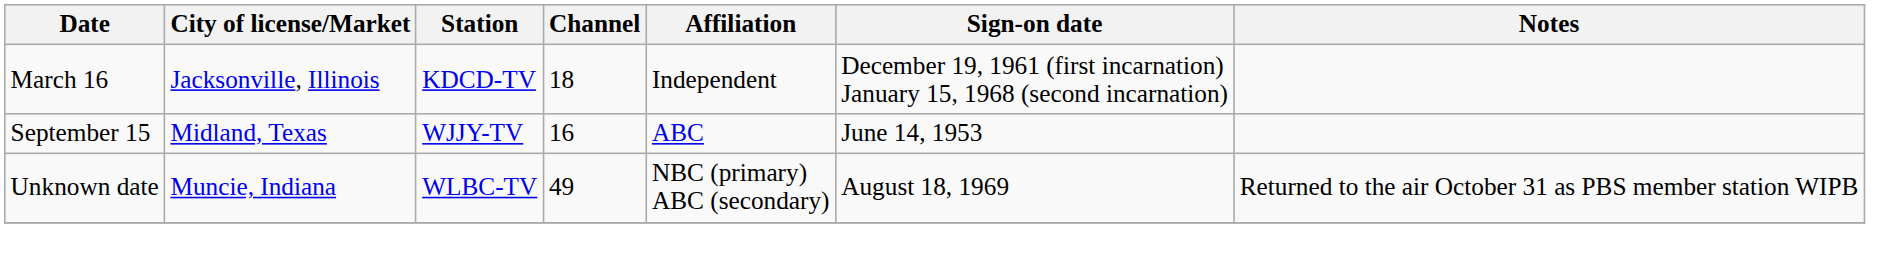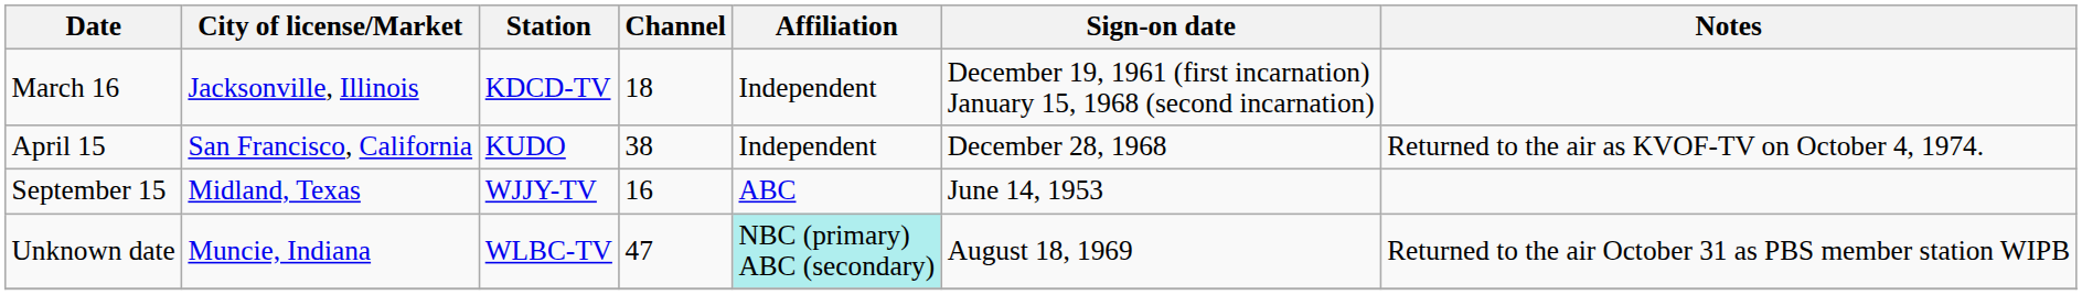 <table class="wikitable sortable">
 <tr>
 <th>Date</th>
 <th>City of license/Market</th>
 <th>Station</th>
 <th>Channel</th>
 <th>Affiliation</th>
 <th>Sign-on date</th>
 <th>Notes</th>
 </tr>
 <tr>
 <td>March 16</td>
 <td><a href='#'>Jacksonville</a>, <a href='#'>Illinois</a></td>
 <td><a href='#'>KDCD-TV</a></td>
 <td>18</td>
 <td>Independent</td>
 <td>December 19, 1961 (first incarnation) <br> January 15, 1968 (second incarnation)</td>
 <td></td>
 </tr>
 <tr>
+<td>April 15</td>
+<td><a href='#'>San Francisco</a>, <a href='#'>California</a></td>
+<td><a href='#'>KUDO</a></td>
+<td>38</td>
+<td>Independent</td>
+<td>December 28, 1968</td>
+<td>Returned to the air as KVOF-TV on October 4, 1974.</td>
+</tr>
+<tr>
 <td>September 15</td>
 <td><a href='#'>Midland, Texas</a></td>
 <td><a href='#'>WJJY-TV</a></td>
 <td>16</td>
 <td><a href='#'>ABC</a></td>
 <td>June 14, 1953</td>
 <td></td>
 </tr>
 <tr>
 <td>Unknown date</td>
 <td><a href='#'>Muncie, Indiana</a></td>
 <td><a href='#'>WLBC-TV</a></td>
-<td>49</td>
-<td>NBC (primary) <br> ABC (secondary)</td>
+<td>47</td>
+<td style="background: paleturquoise;">NBC (primary) <br> ABC (secondary)</td>
 <td>August 18, 1969</td>
 <td>Returned to the air October 31 as PBS member station WIPB</td>
 </tr>
 <tr>
 </tr>
 </table>
